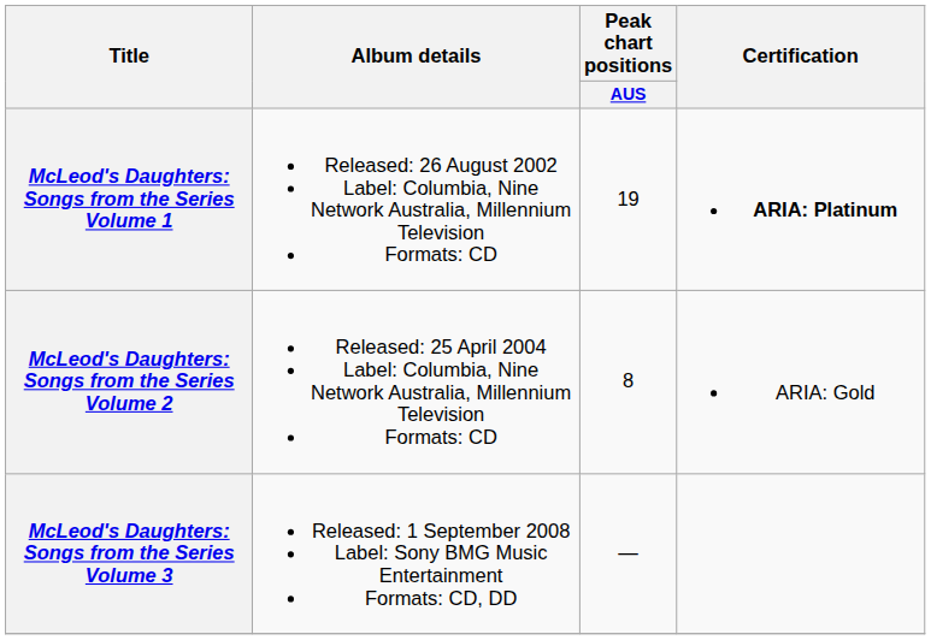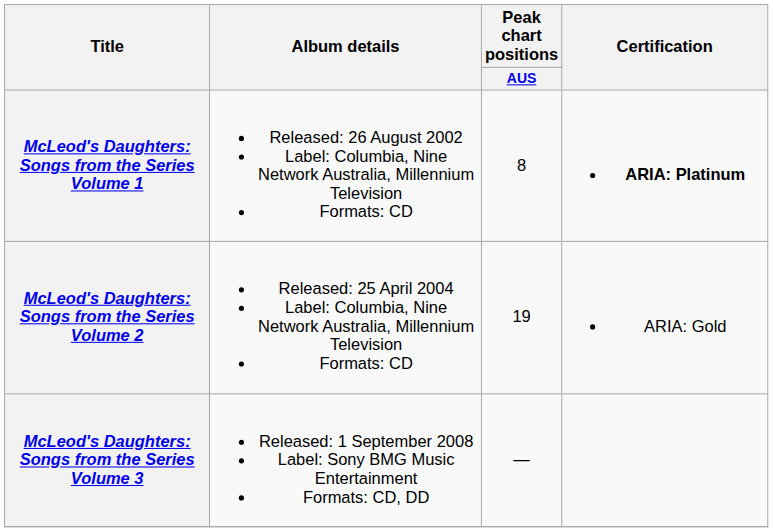 <table class="wikitable plainrowheaders" style="text-align:center;">
 <tr>
 <th scope="col" rowspan="2" style="width:12em;">Title</th>
 <th scope="col" rowspan="2" style="width:16em;">Album details</th>
 <th scope="col" colspan="1">Peak chart positions</th>
 <th scope="col" rowspan="2" style="width:12em;">Certification</th>
 </tr>
 <tr>
 <th scope="col" style="width:2.5em;font-size:85%;"><a href='#'>AUS</a><br></th>
 </tr>
 <tr>
 <th scope="row"><em><a href='#'>McLeod's Daughters: Songs from the Series Volume 1</a></em></th>
 <td><br><ul><li>Released: 26 August 2002</li><li>Label: Columbia, Nine Network Australia, Millennium Television</li><li>Formats: CD</li></ul></td>
-<td>19</td>
+<td>8</td>
 <td><strong><br><ul><li>ARIA: Platinum</li></ul></strong></td>
 </tr>
 <tr>
 <th scope="row"><em><a href='#'>McLeod's Daughters: Songs from the Series Volume 2</a></em></th>
 <td><br><ul><li>Released: 25 April 2004</li><li>Label: Columbia, Nine Network Australia, Millennium Television</li><li>Formats: CD</li></ul></td>
-<td>8</td>
+<td>19</td>
 <td><br><ul><li>ARIA: Gold</li></ul></td>
 </tr>
 <tr>
 <th scope="row"><em><a href='#'>McLeod's Daughters: Songs from the Series Volume 3</a></em></th>
 <td><br><ul><li>Released: 1 September 2008</li><li>Label: Sony BMG Music Entertainment</li><li>Formats: CD, DD</li></ul></td>
 <td>—</td>
 <td></td>
 </tr>
 <tr>
 </tr>
 </table>
